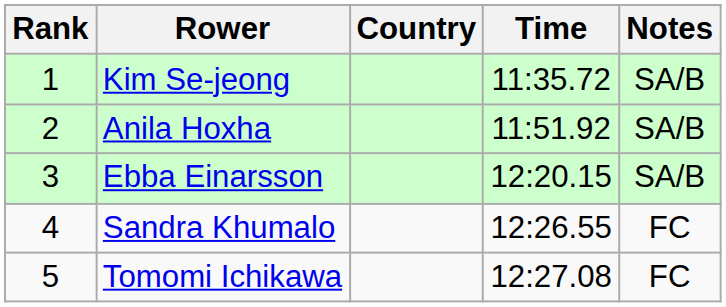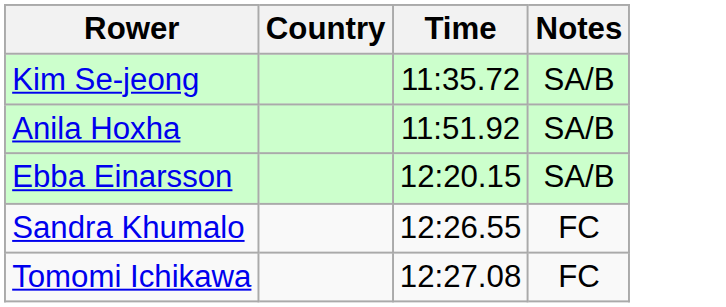 <table class="wikitable" style="text-align:center">
 <tr>
-<th>Rank</th>
 <th>Rower</th>
 <th>Country</th>
 <th>Time</th>
 <th>Notes</th>
 </tr>
 <tr bgcolor=ccffcc>
-<td>1</td>
 <td align="left"><a href='#'>Kim Se-jeong</a></td>
 <td align="left"></td>
 <td>11:35.72</td>
 <td>SA/B</td>
 </tr>
 <tr bgcolor=ccffcc>
-<td>2</td>
 <td align="left"><a href='#'>Anila Hoxha</a></td>
 <td align="left"></td>
 <td>11:51.92</td>
 <td>SA/B</td>
 </tr>
 <tr bgcolor=ccffcc>
-<td>3</td>
 <td align="left"><a href='#'>Ebba Einarsson</a></td>
 <td align="left"></td>
 <td>12:20.15</td>
 <td>SA/B</td>
 </tr>
 <tr>
-<td>4</td>
 <td align="left"><a href='#'>Sandra Khumalo</a></td>
 <td align="left"></td>
 <td>12:26.55</td>
 <td>FC</td>
 </tr>
 <tr>
-<td>5</td>
 <td align="left"><a href='#'>Tomomi Ichikawa</a></td>
 <td align="left"></td>
 <td>12:27.08</td>
 <td>FC</td>
 </tr>
 </table>
